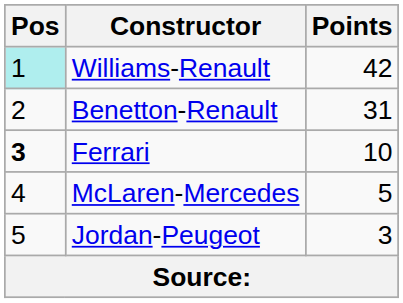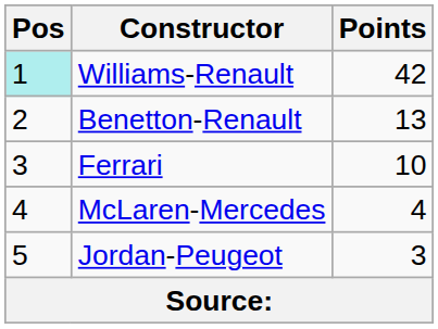 <table class="wikitable" style="font-size: 95%;">
 <tr>
 <th>Pos</th>
 <th>Constructor</th>
 <th>Points</th>
 </tr>
 <tr>
 <td style="background: paleturquoise;">1</td>
 <td> <a href='#'>Williams</a>-<a href='#'>Renault</a></td>
 <td align="right">42</td>
 </tr>
 <tr>
 <td>2</td>
 <td> <a href='#'>Benetton</a>-<a href='#'>Renault</a></td>
-<td align="right">31</td>
+<td align="right">13</td>
 </tr>
 <tr>
-<td><strong>3</strong></td>
+<td>3</td>
 <td> <a href='#'>Ferrari</a></td>
 <td align="right">10</td>
 </tr>
 <tr>
 <td>4</td>
 <td> <a href='#'>McLaren</a>-<a href='#'>Mercedes</a></td>
-<td align="right">5</td>
+<td align="right">4</td>
 </tr>
 <tr>
 <td>5</td>
 <td> <a href='#'>Jordan</a>-<a href='#'>Peugeot</a></td>
 <td align="right">3</td>
 </tr>
 <tr>
 <th colspan=3>Source:</th>
 </tr>
 </table>
